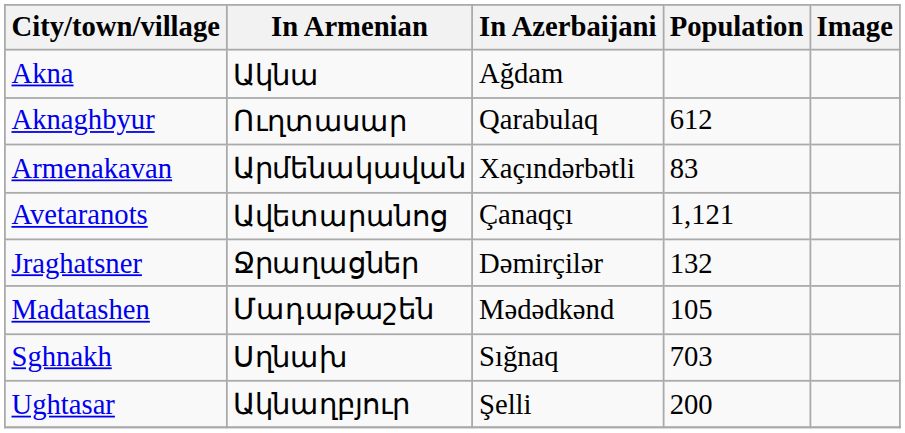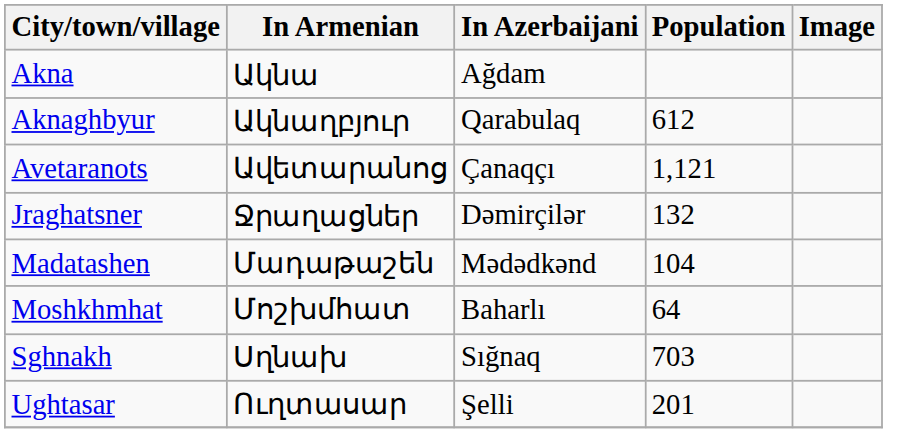 <table class="wikitable sortable mw-collapsible">
 <tr>
 <th>City/town/village</th>
 <th>In Armenian</th>
 <th>In Azerbaijani</th>
 <th>Population</th>
 <th>Image</th>
 </tr>
 <tr>
 <td><a href='#'>Akna</a></td>
 <td>Ակնա</td>
 <td>Ağdam</td>
 <td></td>
 <td></td>
 </tr>
 <tr>
 <td><a href='#'>Aknaghbyur</a></td>
-<td>Ուղտասար</td>
+<td>Ակնաղբյուր</td>
 <td>Qarabulaq</td>
 <td>612</td>
-<td></td>
-</tr>
-<tr>
-<td><a href='#'>Armenakavan</a></td>
-<td>Արմենակավան</td>
-<td>Xaçındərbətli</td>
-<td>83</td>
 <td></td>
 </tr>
 <tr>
 <td><a href='#'>Avetaranots</a></td>
 <td>Ավետարանոց</td>
 <td>Çanaqçı</td>
 <td>1,121</td>
 <td></td>
 </tr>
 <tr>
 <td><a href='#'>Jraghatsner</a></td>
 <td>Ջրաղացներ</td>
 <td>Dəmirçilər</td>
 <td>132</td>
 <td></td>
 </tr>
 <tr>
 <td><a href='#'>Madatashen</a></td>
 <td>Մադաթաշեն</td>
 <td>Mədədkənd</td>
-<td>105</td>
+<td>104</td>
+<td></td>
+</tr>
+<tr>
+<td><a href='#'>Moshkhmhat</a></td>
+<td>Մոշխմհատ</td>
+<td>Baharlı</td>
+<td>64</td>
 <td></td>
 </tr>
 <tr>
 <td><a href='#'>Sghnakh</a></td>
 <td>Սղնախ</td>
 <td>Sığnaq</td>
 <td>703</td>
 <td></td>
 </tr>
 <tr>
 <td><a href='#'>Ughtasar</a></td>
-<td>Ակնաղբյուր</td>
+<td>Ուղտասար</td>
 <td>Şelli</td>
-<td>200</td>
+<td>201</td>
 <td></td>
 </tr>
 <tr>
 </tr>
 </table>
